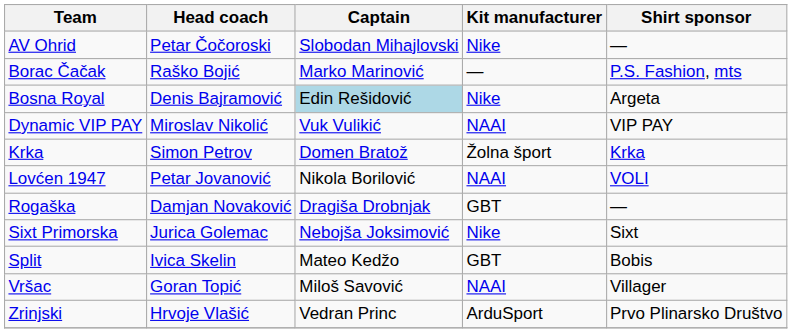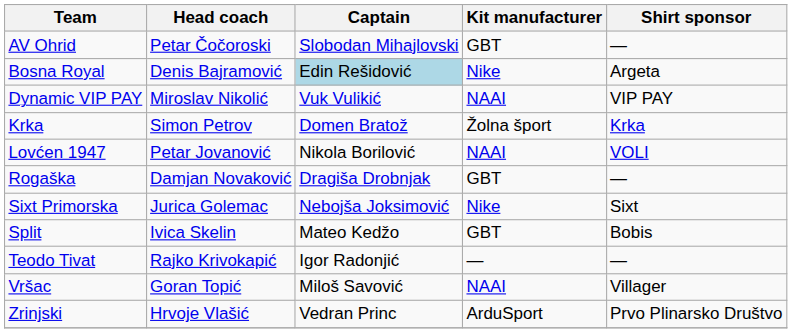 <table class="wikitable sortable">
 <tr>
 <th>Team</th>
 <th>Head coach</th>
 <th>Captain</th>
 <th>Kit manufacturer</th>
 <th>Shirt sponsor</th>
 </tr>
 <tr>
 <td><a href='#'>AV Ohrid</a></td>
 <td> <a href='#'>Petar Čočoroski</a></td>
 <td> <a href='#'>Slobodan Mihajlovski</a></td>
-<td><a href='#'>Nike</a></td>
+<td>GBT</td>
 <td>—</td>
-</tr>
-<tr>
-<td><a href='#'>Borac Čačak</a></td>
-<td> <a href='#'>Raško Bojić</a></td>
-<td> <a href='#'>Marko Marinović</a></td>
-<td>—</td>
-<td><a href='#'>P.S. Fashion</a>, <a href='#'>mts</a></td>
 </tr>
 <tr>
 <td><a href='#'>Bosna Royal</a></td>
 <td> <a href='#'>Denis Bajramović</a></td>
 <td style="background: lightblue;"> Edin Rešidović</td>
 <td><a href='#'>Nike</a></td>
 <td>Argeta</td>
 </tr>
 <tr>
 <td><a href='#'>Dynamic VIP PAY</a></td>
 <td> <a href='#'>Miroslav Nikolić</a></td>
 <td> <a href='#'>Vuk Vulikić</a></td>
 <td><a href='#'>NAAI</a></td>
 <td>VIP PAY</td>
 </tr>
 <tr>
 <td><a href='#'>Krka</a></td>
 <td> <a href='#'>Simon Petrov</a></td>
 <td> <a href='#'>Domen Bratož</a></td>
 <td>Žolna šport</td>
 <td><a href='#'>Krka</a></td>
 </tr>
 <tr>
 <td><a href='#'>Lovćen 1947</a></td>
 <td> <a href='#'>Petar Jovanović</a></td>
 <td> Nikola Borilović</td>
 <td><a href='#'>NAAI</a></td>
 <td><a href='#'>VOLI</a></td>
 </tr>
 <tr>
 <td><a href='#'>Rogaška</a></td>
 <td> <a href='#'>Damjan Novaković</a></td>
 <td> <a href='#'>Dragiša Drobnjak</a></td>
 <td>GBT</td>
 <td>—</td>
 </tr>
 <tr>
 <td><a href='#'>Sixt Primorska</a></td>
 <td> <a href='#'>Jurica Golemac</a></td>
 <td> <a href='#'>Nebojša Joksimović</a></td>
 <td><a href='#'>Nike</a></td>
 <td>Sixt</td>
 </tr>
 <tr>
 <td><a href='#'>Split</a></td>
 <td> <a href='#'>Ivica Skelin</a></td>
 <td> Mateo Kedžo</td>
 <td>GBT</td>
 <td>Bobis</td>
 </tr>
 <tr>
+<td><a href='#'>Teodo Tivat</a></td>
+<td> <a href='#'>Rajko Krivokapić</a></td>
+<td> Igor Radonjić</td>
+<td>—</td>
+<td>—</td>
+</tr>
+<tr>
 <td><a href='#'>Vršac</a></td>
 <td> <a href='#'>Goran Topić</a></td>
 <td> Miloš Savović</td>
 <td><a href='#'>NAAI</a></td>
 <td>Villager</td>
 </tr>
 <tr>
 <td><a href='#'>Zrinjski</a></td>
 <td> <a href='#'>Hrvoje Vlašić</a></td>
 <td> Vedran Princ</td>
 <td>ArduSport</td>
 <td>Prvo Plinarsko Društvo</td>
 </tr>
 <tr>
 </tr>
 </table>
